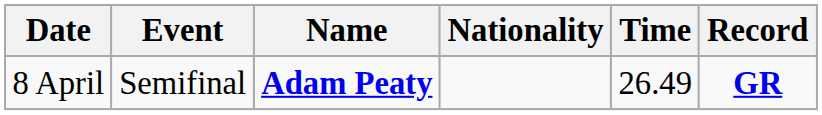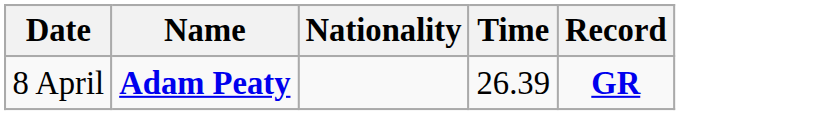 <table class=wikitable style=text-align:center>
 <tr>
 <th>Date</th>
-<th>Event</th>
 <th>Name</th>
 <th>Nationality</th>
 <th>Time</th>
 <th>Record</th>
 </tr>
 <tr>
 <td>8 April</td>
-<td>Semifinal</td>
 <td align=left><strong><a href='#'>Adam Peaty</a></strong></td>
 <td align=left></td>
-<td>26.49</td>
+<td>26.39</td>
 <td><strong> <a href='#'>GR</a></strong></td>
 </tr>
 </table>
